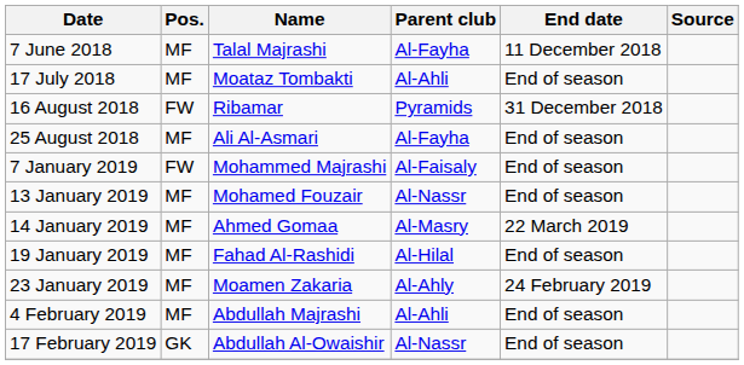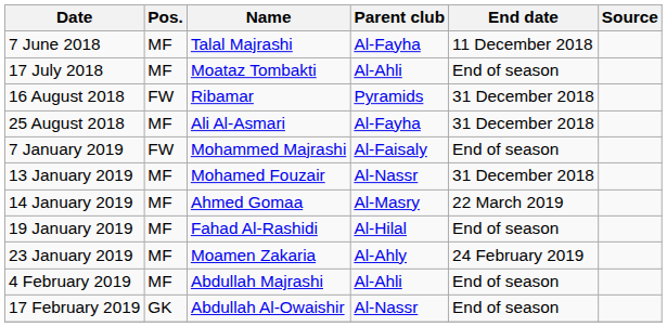 <table class="wikitable" style="text-align:left">
 <tr>
 <th>Date</th>
 <th>Pos.</th>
 <th>Name</th>
 <th>Parent club</th>
 <th>End date</th>
 <th>Source</th>
 </tr>
 <tr>
 <td>7 June 2018</td>
 <td>MF</td>
 <td> <a href='#'>Talal Majrashi</a></td>
 <td> <a href='#'>Al-Fayha</a></td>
 <td>11 December 2018</td>
 <td></td>
 </tr>
 <tr>
 <td>17 July 2018</td>
 <td>MF</td>
 <td> <a href='#'>Moataz Tombakti</a></td>
 <td> <a href='#'>Al-Ahli</a></td>
 <td>End of season</td>
 <td></td>
 </tr>
 <tr>
 <td>16 August 2018</td>
 <td>FW</td>
 <td> <a href='#'>Ribamar</a></td>
 <td> <a href='#'>Pyramids</a></td>
 <td>31 December 2018</td>
 <td></td>
 </tr>
 <tr>
 <td>25 August 2018</td>
 <td>MF</td>
 <td> <a href='#'>Ali Al-Asmari</a></td>
 <td> <a href='#'>Al-Fayha</a></td>
-<td>End of season</td>
+<td>31 December 2018</td>
 <td></td>
 </tr>
 <tr>
 <td>7 January 2019</td>
 <td>FW</td>
 <td> <a href='#'>Mohammed Majrashi</a></td>
 <td> <a href='#'>Al-Faisaly</a></td>
 <td>End of season</td>
 <td></td>
 </tr>
 <tr>
 <td>13 January 2019</td>
 <td>MF</td>
 <td> <a href='#'>Mohamed Fouzair</a></td>
 <td> <a href='#'>Al-Nassr</a></td>
-<td>End of season</td>
+<td>31 December 2018</td>
 <td></td>
 </tr>
 <tr>
 <td>14 January 2019</td>
 <td>MF</td>
 <td> <a href='#'>Ahmed Gomaa</a></td>
 <td> <a href='#'>Al-Masry</a></td>
 <td>22 March 2019</td>
 <td></td>
 </tr>
 <tr>
 <td>19 January 2019</td>
 <td>MF</td>
 <td> <a href='#'>Fahad Al-Rashidi</a></td>
 <td> <a href='#'>Al-Hilal</a></td>
 <td>End of season</td>
 <td></td>
 </tr>
 <tr>
 <td>23 January 2019</td>
 <td>MF</td>
 <td> <a href='#'>Moamen Zakaria</a></td>
 <td> <a href='#'>Al-Ahly</a></td>
 <td>24 February 2019</td>
 <td></td>
 </tr>
 <tr>
 <td>4 February 2019</td>
 <td>MF</td>
 <td> <a href='#'>Abdullah Majrashi</a></td>
 <td> <a href='#'>Al-Ahli</a></td>
 <td>End of season</td>
 <td></td>
 </tr>
 <tr>
 <td>17 February 2019</td>
 <td>GK</td>
 <td> <a href='#'>Abdullah Al-Owaishir</a></td>
 <td> <a href='#'>Al-Nassr</a></td>
 <td>End of season</td>
 <td></td>
 </tr>
 <tr>
 </tr>
 </table>
